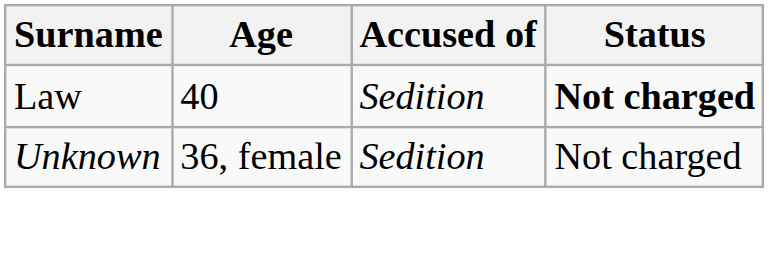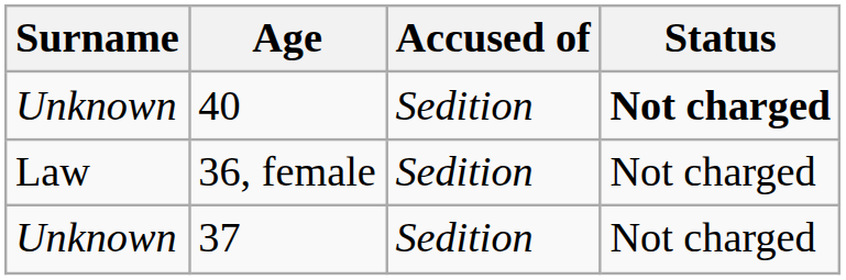 <table class="wikitable">
 <tr>
 <th>Surname</th>
 <th>Age</th>
 <th>Accused of</th>
 <th>Status</th>
 </tr>
 <tr>
-<td>Law</td>
+<td><em>Unknown</em></td>
 <td>40</td>
 <td><em>Sedition</em></td>
 <td><strong>Not charged</strong></td>
 </tr>
 <tr>
-<td><em>Unknown</em></td>
+<td>Law</td>
 <td>36, female</td>
 <td><em>Sedition</em></td>
 <td>Not charged</td>
 </tr>
+<tr>
+<td><em>Unknown</em></td>
+<td>37</td>
+<td><em>Sedition</em></td>
+<td>Not charged</td>
+</tr>
 </table>
